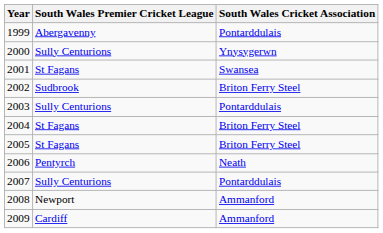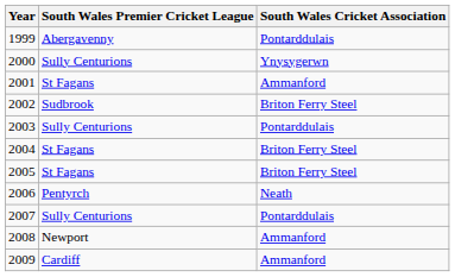 <table class="wikitable" style="font-size:85%">
 <tr>
 <th>Year</th>
 <th>South Wales Premier Cricket League</th>
 <th>South Wales Cricket Association</th>
 </tr>
 <tr>
 <td>1999</td>
 <td><a href='#'>Abergavenny</a></td>
 <td><a href='#'>Pontarddulais</a></td>
 </tr>
 <tr>
 <td>2000</td>
 <td><a href='#'>Sully Centurions</a></td>
 <td><a href='#'>Ynysygerwn</a></td>
 </tr>
 <tr>
 <td>2001</td>
 <td><a href='#'>St Fagans</a></td>
-<td><a href='#'>Swansea</a></td>
+<td><a href='#'>Ammanford</a></td>
 </tr>
 <tr>
 <td>2002</td>
 <td><a href='#'>Sudbrook</a></td>
 <td><a href='#'>Briton Ferry Steel</a></td>
 </tr>
 <tr>
 <td>2003</td>
 <td><a href='#'>Sully Centurions</a></td>
 <td><a href='#'>Pontarddulais</a></td>
 </tr>
 <tr>
 <td>2004</td>
 <td><a href='#'>St Fagans</a></td>
 <td><a href='#'>Briton Ferry Steel</a></td>
 </tr>
 <tr>
 <td>2005</td>
 <td><a href='#'>St Fagans</a></td>
 <td><a href='#'>Briton Ferry Steel</a></td>
 </tr>
 <tr>
 <td>2006</td>
 <td><a href='#'>Pentyrch</a></td>
 <td><a href='#'>Neath</a></td>
 </tr>
 <tr>
 <td>2007</td>
 <td><a href='#'>Sully Centurions</a></td>
 <td><a href='#'>Pontarddulais</a></td>
 </tr>
 <tr>
 <td>2008</td>
 <td>Newport</td>
 <td><a href='#'>Ammanford</a></td>
 </tr>
 <tr>
 <td>2009</td>
 <td><a href='#'>Cardiff</a></td>
 <td><a href='#'>Ammanford</a></td>
 </tr>
 </table>
